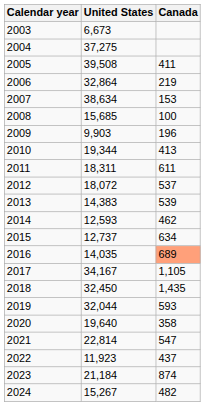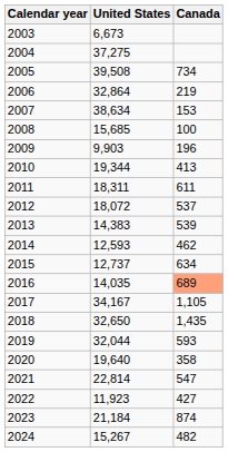 <table class=wikitable style="text-align: left;">
 <tr>
 <th>Calendar year</th>
 <th>United States</th>
 <th>Canada</th>
 </tr>
 <tr>
 <td>2003</td>
 <td>6,673</td>
 <td></td>
 </tr>
 <tr>
 <td>2004</td>
 <td>37,275</td>
 <td></td>
 </tr>
 <tr>
 <td>2005</td>
 <td>39,508</td>
-<td>411</td>
+<td>734</td>
 </tr>
 <tr>
 <td>2006</td>
 <td>32,864</td>
 <td>219</td>
 </tr>
 <tr>
 <td>2007</td>
 <td>38,634</td>
 <td>153</td>
 </tr>
 <tr>
 <td>2008</td>
 <td>15,685</td>
 <td>100</td>
 </tr>
 <tr>
 <td>2009</td>
 <td>9,903</td>
 <td>196</td>
 </tr>
 <tr>
 <td>2010</td>
 <td>19,344</td>
 <td>413</td>
 </tr>
 <tr>
 <td>2011</td>
 <td>18,311</td>
 <td>611</td>
 </tr>
 <tr>
 <td>2012</td>
 <td>18,072</td>
 <td>537</td>
 </tr>
 <tr>
 <td>2013</td>
 <td>14,383</td>
 <td>539</td>
 </tr>
 <tr>
 <td>2014</td>
 <td>12,593</td>
 <td>462</td>
 </tr>
 <tr>
 <td>2015</td>
 <td>12,737</td>
 <td>634</td>
 </tr>
 <tr>
 <td>2016</td>
 <td>14,035</td>
 <td style="background: lightsalmon;">689</td>
 </tr>
 <tr>
 <td>2017</td>
 <td>34,167</td>
 <td>1,105</td>
 </tr>
 <tr>
 <td>2018</td>
-<td>32,450</td>
+<td>32,650</td>
 <td>1,435</td>
 </tr>
 <tr>
 <td>2019</td>
 <td>32,044</td>
 <td>593</td>
 </tr>
 <tr>
 <td>2020</td>
 <td>19,640</td>
 <td>358</td>
 </tr>
 <tr>
 <td>2021</td>
 <td>22,814</td>
 <td>547</td>
 </tr>
 <tr>
 <td>2022</td>
 <td>11,923</td>
-<td>437</td>
+<td>427</td>
 </tr>
 <tr>
 <td>2023</td>
 <td>21,184</td>
 <td>874</td>
 </tr>
 <tr>
 <td>2024</td>
 <td>15,267</td>
 <td>482</td>
 </tr>
 </table>
